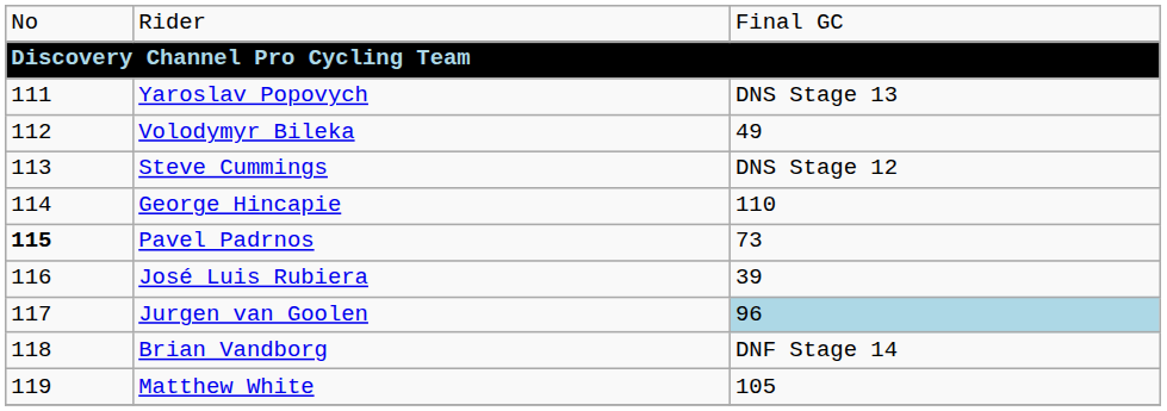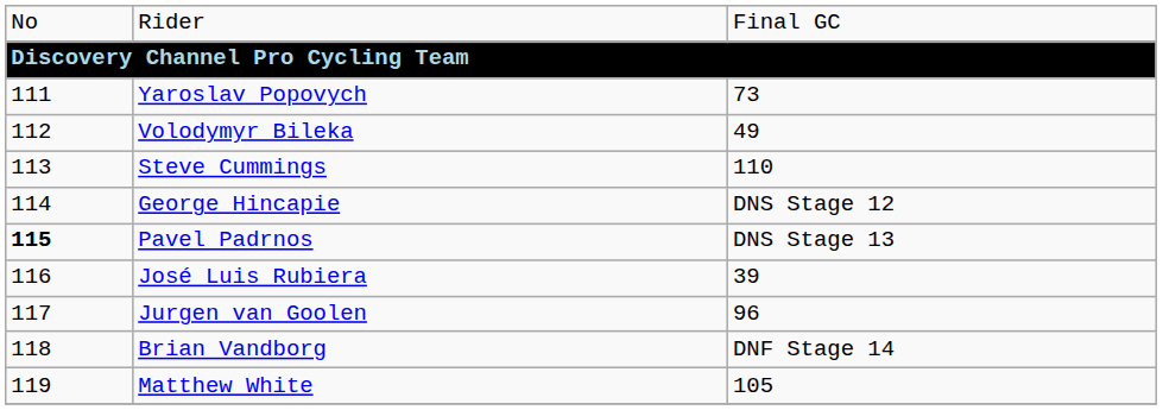 <table class=wikitable style="font-size:95%" width="40%">
 <tr>
 <td>No</td>
 <td>Rider</td>
 <td>Final GC</td>
 </tr>
 <tr>
 <td colspan=3 bgcolor=black style="color:lightblue"><strong>Discovery Channel Pro Cycling Team</strong></td>
 </tr>
 <tr>
 <td>111</td>
 <td> <a href='#'>Yaroslav Popovych</a></td>
-<td>DNS Stage 13</td>
+<td>73</td>
 </tr>
 <tr>
 <td>112</td>
 <td> <a href='#'>Volodymyr Bileka</a></td>
 <td>49</td>
 </tr>
 <tr>
 <td>113</td>
 <td> <a href='#'>Steve Cummings</a></td>
-<td>DNS Stage 12</td>
+<td>110</td>
 </tr>
 <tr>
 <td>114</td>
 <td> <a href='#'>George Hincapie</a></td>
-<td>110</td>
+<td>DNS Stage 12</td>
 </tr>
 <tr>
 <td><strong>115</strong></td>
 <td> <a href='#'>Pavel Padrnos</a></td>
-<td>73</td>
+<td>DNS Stage 13</td>
 </tr>
 <tr>
 <td>116</td>
 <td> <a href='#'>José Luis Rubiera</a></td>
 <td>39</td>
 </tr>
 <tr>
 <td>117</td>
 <td> <a href='#'>Jurgen van Goolen</a></td>
-<td style="background: lightblue;">96</td>
+<td>96</td>
 </tr>
 <tr>
 <td>118</td>
 <td> <a href='#'>Brian Vandborg</a></td>
 <td>DNF Stage 14</td>
 </tr>
 <tr>
 <td>119</td>
 <td> <a href='#'>Matthew White</a></td>
 <td>105</td>
 </tr>
 <tr>
 </tr>
 </table>
